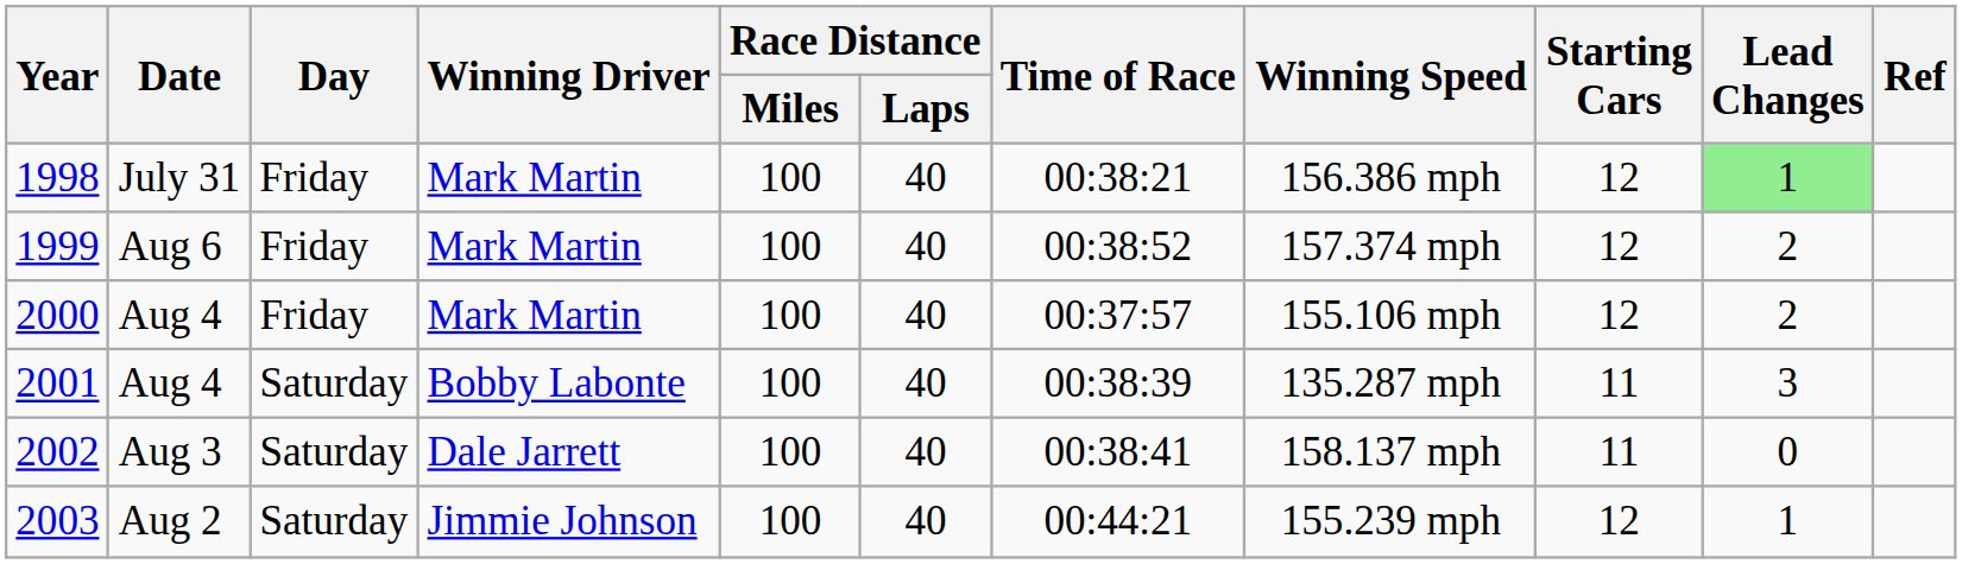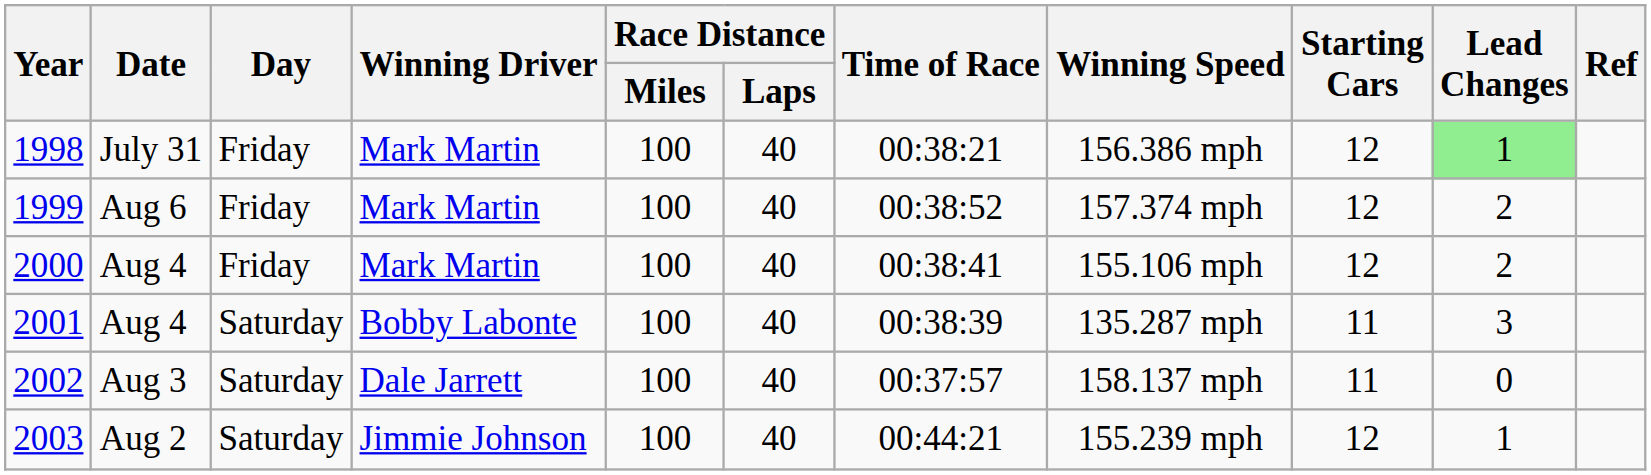 <table class="wikitable" style="font-size: 95%;">
 <tr>
 <th rowspan="2">Year</th>
 <th rowspan="2">Date</th>
 <th rowspan="2">Day</th>
 <th rowspan="2">Winning Driver</th>
 <th colspan="2">Race Distance</th>
 <th rowspan="2">Time of Race</th>
 <th rowspan="2">Winning Speed</th>
 <th rowspan="2">Starting<br>Cars</th>
 <th rowspan="2">Lead<br>Changes</th>
 <th rowspan="2">Ref</th>
 </tr>
 <tr>
 <th>Miles</th>
 <th>Laps</th>
 </tr>
 <tr>
 <td><a href='#'>1998</a></td>
 <td>July 31</td>
 <td>Friday</td>
 <td> <a href='#'>Mark Martin</a></td>
 <td align="center">100</td>
 <td align="center">40</td>
 <td align="center">00:38:21</td>
 <td align="center">156.386 mph</td>
 <td align="center">12</td>
 <td align="center" style="background: lightgreen;">1</td>
 <td align="center"></td>
 </tr>
 <tr>
 <td><a href='#'>1999</a></td>
 <td>Aug 6</td>
 <td>Friday</td>
 <td> <a href='#'>Mark Martin</a></td>
 <td align="center">100</td>
 <td align="center">40</td>
 <td align="center">00:38:52</td>
 <td align="center">157.374 mph</td>
 <td align="center">12</td>
 <td align="center">2</td>
 <td align="center"></td>
 </tr>
 <tr>
 <td><a href='#'>2000</a></td>
 <td>Aug 4</td>
 <td>Friday</td>
 <td> <a href='#'>Mark Martin</a></td>
 <td align="center">100</td>
 <td align="center">40</td>
-<td align="center">00:37:57</td>
+<td align="center">00:38:41</td>
 <td align="center">155.106 mph</td>
 <td align="center">12</td>
 <td align="center">2</td>
 <td align="center"></td>
 </tr>
 <tr>
 <td><a href='#'>2001</a></td>
 <td>Aug 4</td>
 <td>Saturday</td>
 <td> <a href='#'>Bobby Labonte</a></td>
 <td align="center">100</td>
 <td align="center">40</td>
 <td align="center">00:38:39</td>
 <td align="center">135.287 mph</td>
 <td align="center">11</td>
 <td align="center">3</td>
 <td align="center"></td>
 </tr>
 <tr>
 <td><a href='#'>2002</a></td>
 <td>Aug 3</td>
 <td>Saturday</td>
 <td> <a href='#'>Dale Jarrett</a></td>
 <td align="center">100</td>
 <td align="center">40</td>
-<td align="center">00:38:41</td>
+<td align="center">00:37:57</td>
 <td align="center">158.137 mph</td>
 <td align="center">11</td>
 <td align="center">0</td>
 <td align="center"></td>
 </tr>
 <tr>
 <td><a href='#'>2003</a></td>
 <td>Aug 2</td>
 <td>Saturday</td>
 <td> <a href='#'>Jimmie Johnson</a></td>
 <td align="center">100</td>
 <td align="center">40</td>
 <td align="center">00:44:21</td>
 <td align="center">155.239 mph</td>
 <td align="center">12</td>
 <td align="center">1</td>
 <td align="center"></td>
 </tr>
 </table>
